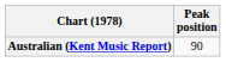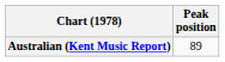 <table class="wikitable sortable plainrowheaders" style="text-align:center">
 <tr>
 <th scope="col">Chart (1978)</th>
 <th scope="col">Peak<br>position</th>
 </tr>
 <tr>
 <th scope="row">Australian (<a href='#'>Kent Music Report</a>)</th>
-<td align="center">90</td>
+<td align="center">89</td>
 </tr>
 </table>
